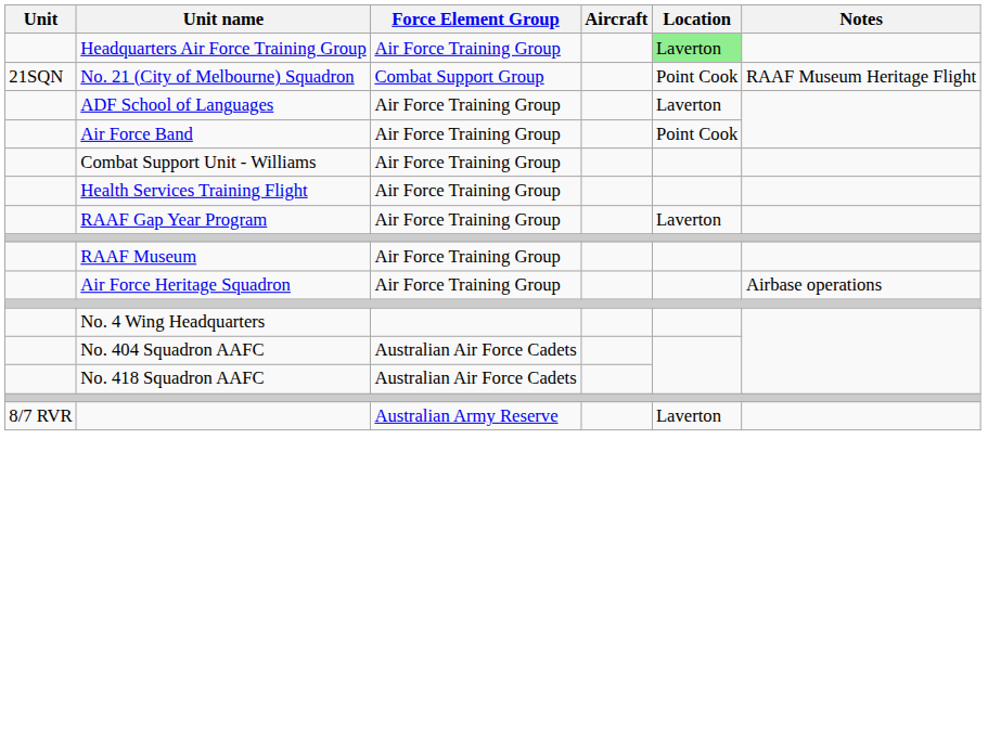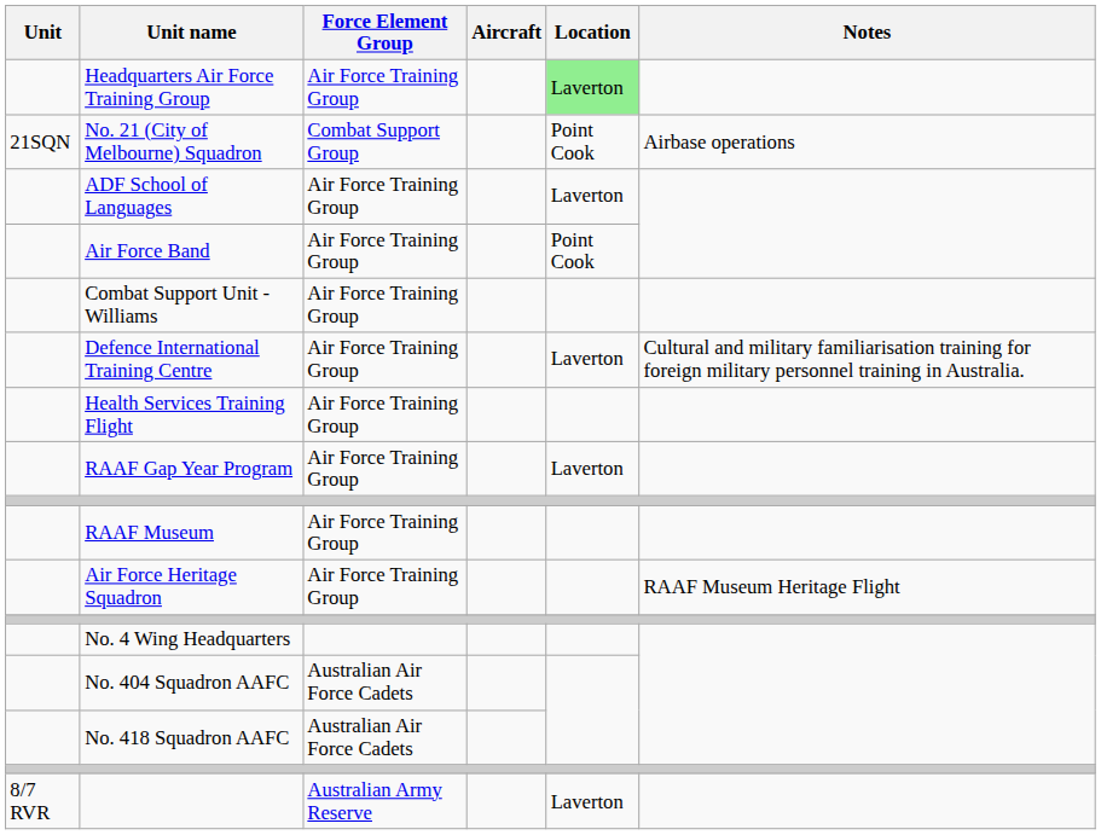 <table class="wikitable sortable">
 <tr>
 <th>Unit</th>
 <th>Unit name</th>
 <th><a href='#'>Force Element Group</a></th>
 <th>Aircraft</th>
 <th>Location</th>
 <th>Notes</th>
 </tr>
 <tr>
 <td></td>
 <td><a href='#'>Headquarters Air Force Training Group</a></td>
 <td><a href='#'>Air Force Training Group</a></td>
 <td></td>
 <td style="background: lightgreen;">Laverton</td>
 <td></td>
 </tr>
 <tr>
 <td>21SQN</td>
 <td><a href='#'>No. 21 (City of Melbourne) Squadron</a></td>
 <td><a href='#'>Combat Support Group</a></td>
 <td></td>
 <td>Point Cook</td>
-<td>RAAF Museum Heritage Flight</td>
+<td>Airbase operations</td>
 </tr>
 <tr>
 <td></td>
 <td><a href='#'>ADF School of Languages</a></td>
 <td>Air Force Training Group</td>
 <td></td>
 <td>Laverton</td>
 <td rowspan=2></td>
 </tr>
 <tr>
 <td></td>
 <td><a href='#'>Air Force Band</a></td>
 <td>Air Force Training Group</td>
 <td></td>
 <td>Point Cook</td>
 </tr>
 <tr>
 <td></td>
 <td>Combat Support Unit - Williams</td>
 <td>Air Force Training Group</td>
 <td></td>
 <td></td>
 <td></td>
+</tr>
+<tr>
+<td></td>
+<td><a href='#'>Defence International Training Centre</a></td>
+<td>Air Force Training Group</td>
+<td></td>
+<td>Laverton</td>
+<td>Cultural and military familiarisation training for foreign military personnel training in Australia.</td>
 </tr>
 <tr>
 <td></td>
 <td><a href='#'>Health Services Training Flight</a></td>
 <td>Air Force Training Group</td>
 <td></td>
 <td></td>
 <td></td>
 </tr>
 <tr>
 <td></td>
 <td><a href='#'>RAAF Gap Year Program</a></td>
 <td>Air Force Training Group</td>
 <td></td>
 <td>Laverton</td>
 <td></td>
 </tr>
 <tr>
 <th colspan=6 style="background: #cccccc;"></th>
 </tr>
 <tr>
 <td></td>
 <td><a href='#'>RAAF Museum</a></td>
 <td>Air Force Training Group</td>
 <td></td>
 <td></td>
 <td></td>
 </tr>
 <tr>
 <td></td>
 <td><a href='#'>Air Force Heritage Squadron</a></td>
 <td>Air Force Training Group</td>
 <td></td>
 <td></td>
-<td>Airbase operations</td>
+<td>RAAF Museum Heritage Flight</td>
 </tr>
 <tr>
 <th colspan=6 style="background: #cccccc;"></th>
 </tr>
 <tr>
 <td></td>
 <td>No. 4 Wing Headquarters</td>
 <td></td>
 <td></td>
 <td></td>
 <td rowspan=3></td>
 </tr>
 <tr>
 <td></td>
 <td>No. 404 Squadron AAFC</td>
 <td>Australian Air Force Cadets</td>
 <td></td>
 </tr>
 <tr>
 <td></td>
 <td>No. 418 Squadron AAFC</td>
 <td>Australian Air Force Cadets</td>
 <td></td>
 </tr>
 <tr>
 <th colspan=6 style="background: #cccccc;"></th>
 </tr>
 <tr>
 <td>8/7 RVR</td>
 <td></td>
 <td><a href='#'>Australian Army Reserve</a></td>
 <td></td>
 <td>Laverton</td>
 <td></td>
 </tr>
 </table>
